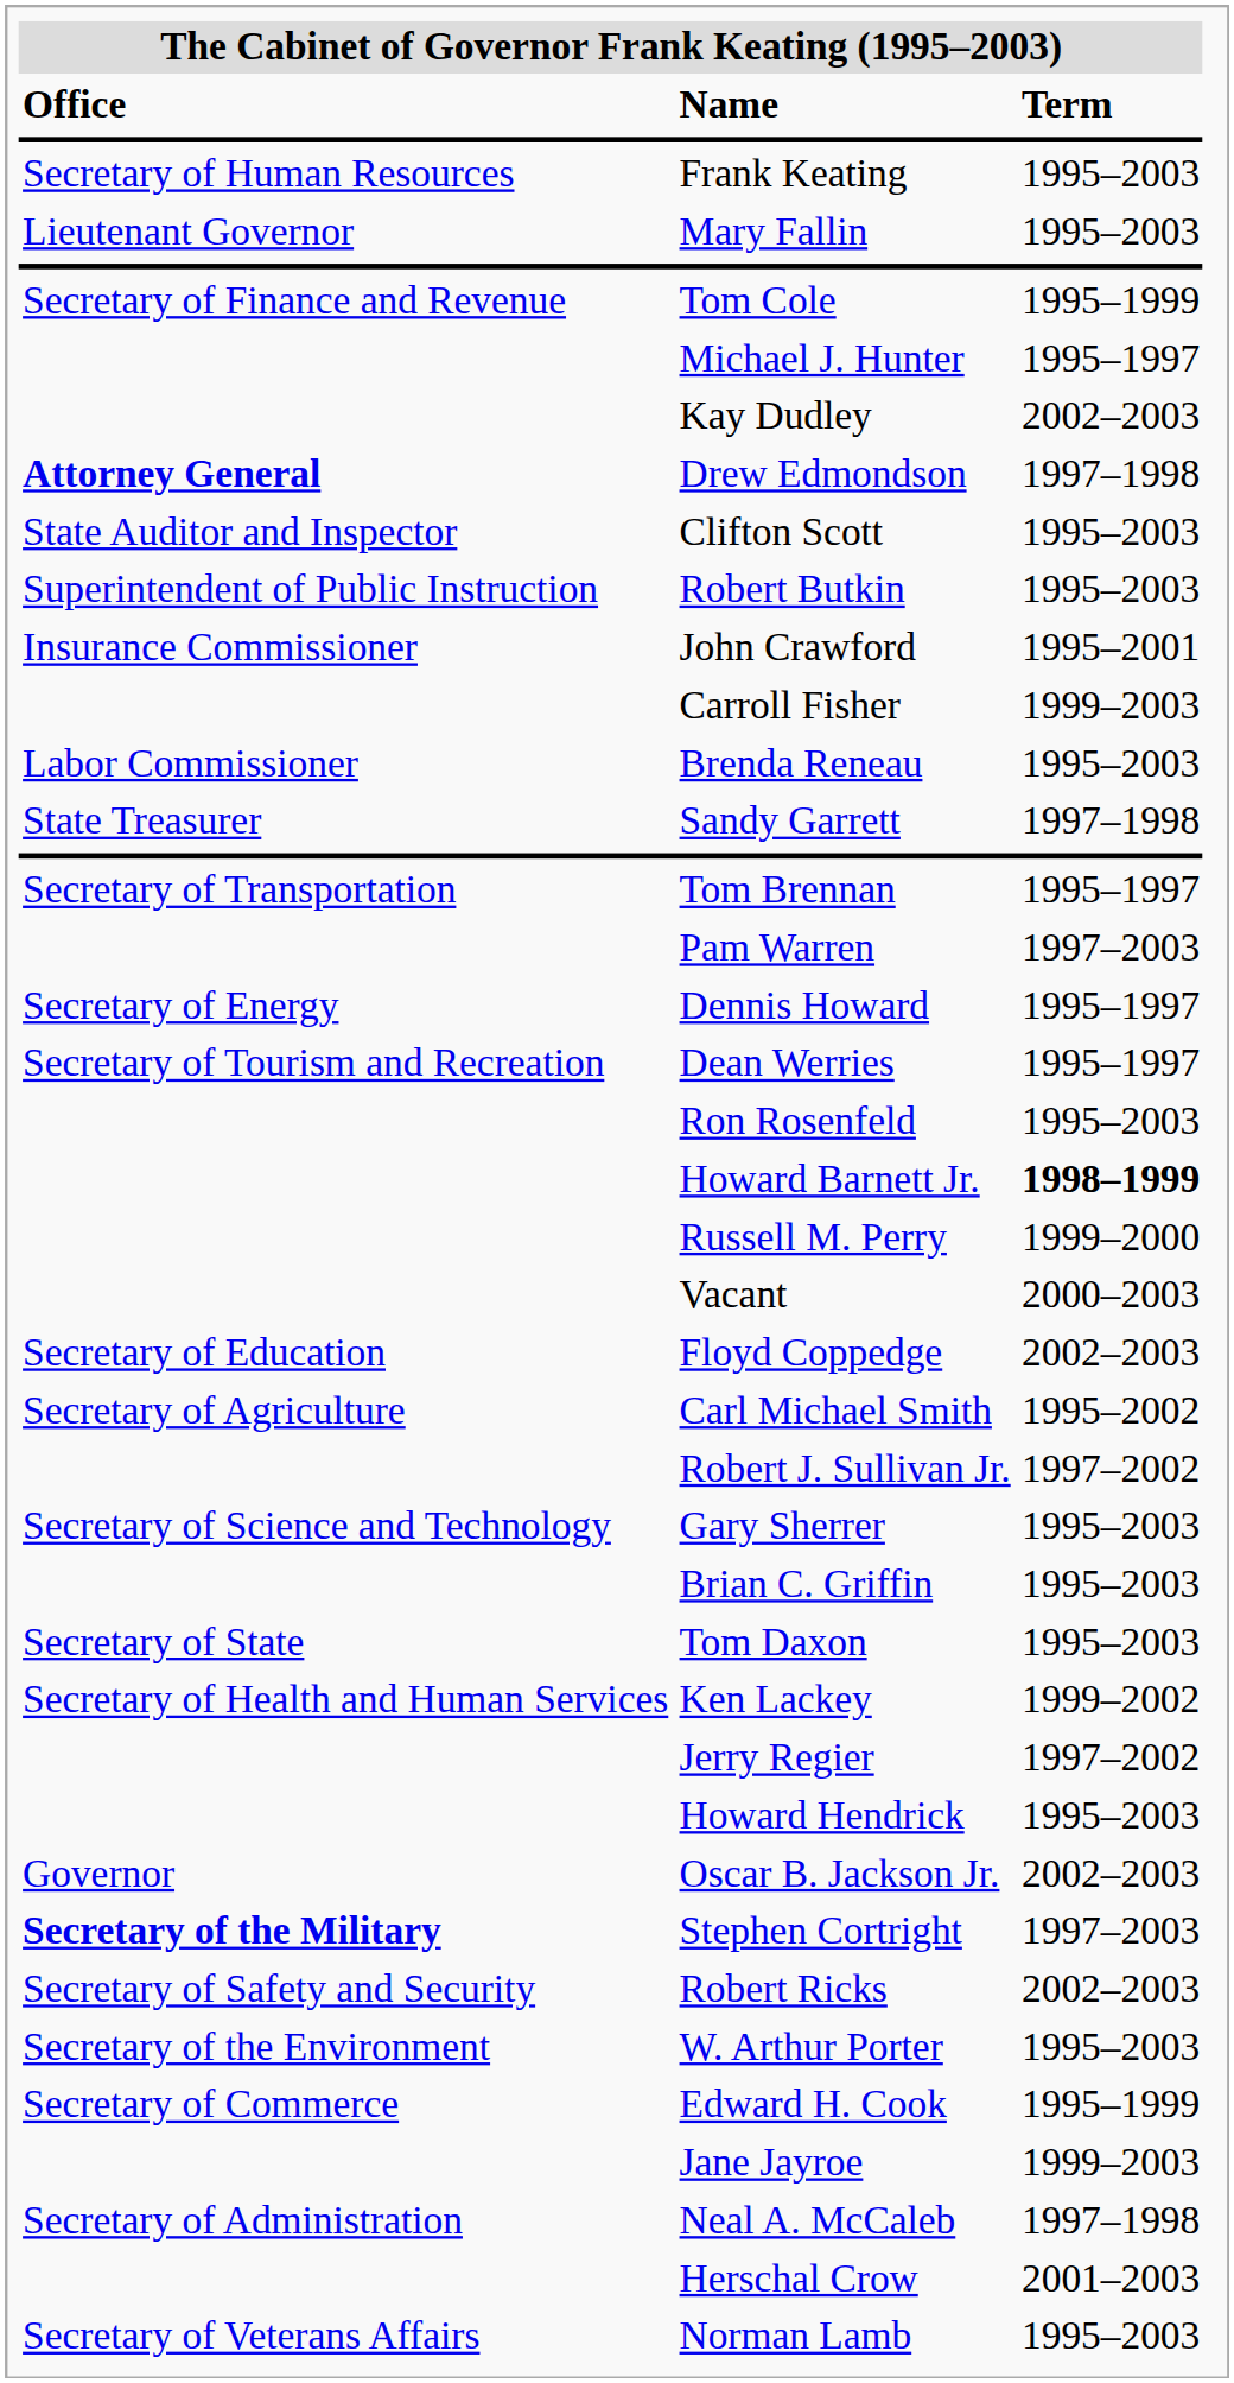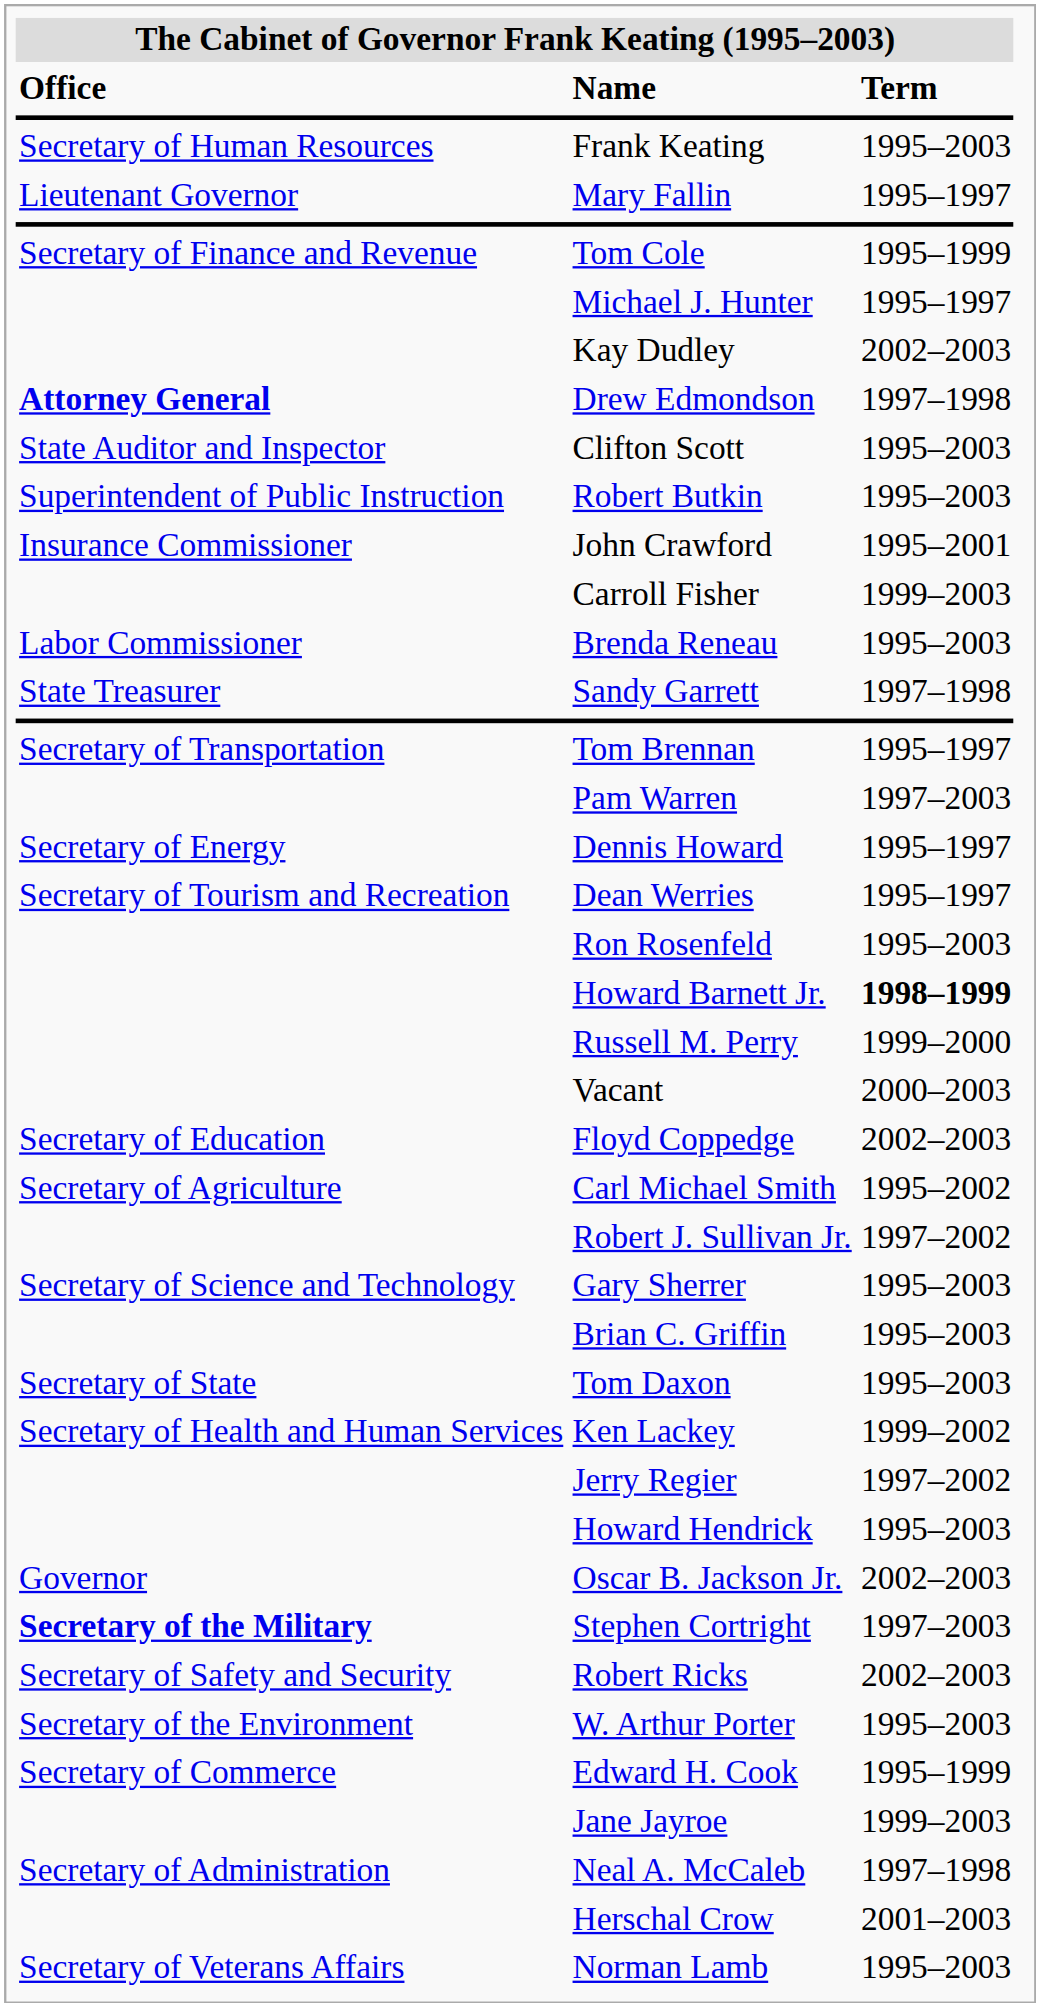 <table class="infobox" style="font-size:90%; width:auto; text-align:left; white-space:nowrap; clear:left;">
 <tr>
 <th style="background:#DCDCDC; text-align:center;" colspan="3">The Cabinet of Governor Frank Keating (1995–2003)</th>
 </tr>
 <tr>
 <th>Office</th>
 <th>Name</th>
 <th>Term</th>
 </tr>
 <tr>
 <th style="background:#000;" colspan="3"></th>
 </tr>
 <tr>
 <td><a href='#'>Secretary of Human Resources</a></td>
 <td>Frank Keating</td>
 <td>1995–2003</td>
 </tr>
 <tr>
 <td><a href='#'>Lieutenant Governor</a></td>
 <td><a href='#'>Mary Fallin</a></td>
-<td>1995–2003</td>
+<td>1995–1997</td>
 </tr>
 <tr>
 <th style="background:#000;" colspan="3"></th>
 </tr>
 <tr>
 <td><a href='#'>Secretary of Finance and Revenue</a></td>
 <td><a href='#'>Tom Cole</a></td>
 <td>1995–1999</td>
 </tr>
 <tr>
 <td></td>
 <td><a href='#'>Michael J. Hunter</a></td>
 <td>1995–1997</td>
 </tr>
 <tr>
 <td></td>
 <td>Kay Dudley</td>
 <td>2002–2003</td>
 </tr>
 <tr>
 <td><strong><a href='#'>Attorney General</a></strong></td>
 <td><a href='#'>Drew Edmondson</a></td>
 <td>1997–1998</td>
 </tr>
 <tr>
 <td><a href='#'>State Auditor and Inspector</a></td>
 <td>Clifton Scott</td>
 <td>1995–2003</td>
 </tr>
 <tr>
 <td><a href='#'>Superintendent of Public Instruction</a></td>
 <td><a href='#'>Robert Butkin</a></td>
 <td>1995–2003</td>
 </tr>
 <tr>
 <td><a href='#'>Insurance Commissioner</a></td>
 <td>John Crawford</td>
 <td>1995–2001</td>
 </tr>
 <tr>
 <td></td>
 <td>Carroll Fisher</td>
 <td>1999–2003</td>
 </tr>
 <tr>
 <td><a href='#'>Labor Commissioner</a></td>
 <td><a href='#'>Brenda Reneau</a></td>
 <td>1995–2003</td>
 </tr>
 <tr>
 <td><a href='#'>State Treasurer</a></td>
 <td><a href='#'>Sandy Garrett</a></td>
 <td>1997–1998</td>
 </tr>
 <tr>
 <th style="background:#000;" colspan="3"></th>
 </tr>
 <tr>
 <td><a href='#'>Secretary of Transportation</a></td>
 <td><a href='#'>Tom Brennan</a></td>
 <td>1995–1997</td>
 </tr>
 <tr>
 <td></td>
 <td><a href='#'>Pam Warren</a></td>
 <td>1997–2003</td>
 </tr>
 <tr>
 <td><a href='#'>Secretary of Energy</a></td>
 <td><a href='#'>Dennis Howard</a></td>
 <td>1995–1997</td>
 </tr>
 <tr>
 <td><a href='#'>Secretary of Tourism and Recreation</a></td>
 <td><a href='#'>Dean Werries</a></td>
 <td>1995–1997</td>
 </tr>
 <tr>
 <td></td>
 <td><a href='#'>Ron Rosenfeld</a></td>
 <td>1995–2003</td>
 </tr>
 <tr>
 <td></td>
 <td><a href='#'>Howard Barnett Jr.</a></td>
 <td><strong>1998–1999</strong></td>
 <td></td>
 </tr>
 <tr>
 <td></td>
 <td><a href='#'>Russell M. Perry</a></td>
 <td>1999–2000</td>
 </tr>
 <tr>
 <td></td>
 <td>Vacant</td>
 <td>2000–2003</td>
 </tr>
 <tr>
 <td><a href='#'>Secretary of Education</a></td>
 <td><a href='#'>Floyd Coppedge</a></td>
 <td>2002–2003</td>
 <td></td>
 </tr>
 <tr>
 <td><a href='#'>Secretary of Agriculture</a></td>
 <td><a href='#'>Carl Michael Smith</a></td>
 <td>1995–2002</td>
 </tr>
 <tr>
 <td></td>
 <td><a href='#'>Robert J. Sullivan Jr.</a></td>
 <td>1997–2002</td>
 </tr>
 <tr>
 <td><a href='#'>Secretary of Science and Technology</a></td>
 <td><a href='#'>Gary Sherrer</a></td>
 <td>1995–2003</td>
 </tr>
 <tr>
 <td></td>
 <td><a href='#'>Brian C. Griffin</a></td>
 <td>1995–2003</td>
 </tr>
 <tr>
 <td><a href='#'>Secretary of State</a></td>
 <td><a href='#'>Tom Daxon</a></td>
 <td>1995–2003</td>
 </tr>
 <tr>
 <td><a href='#'>Secretary of Health and Human Services</a></td>
 <td><a href='#'>Ken Lackey</a></td>
 <td>1999–2002</td>
 </tr>
 <tr>
 <td></td>
 <td><a href='#'>Jerry Regier</a></td>
 <td>1997–2002</td>
 </tr>
 <tr>
 <td></td>
 <td><a href='#'>Howard Hendrick</a></td>
 <td>1995–2003</td>
 </tr>
 <tr>
 <td><a href='#'>Governor</a></td>
 <td><a href='#'>Oscar B. Jackson Jr.</a></td>
 <td>2002–2003</td>
 </tr>
 <tr>
 <td><strong><a href='#'>Secretary of the Military</a></strong></td>
 <td><a href='#'>Stephen Cortright</a></td>
 <td>1997–2003</td>
 </tr>
 <tr>
 <td><a href='#'>Secretary of Safety and Security</a></td>
 <td><a href='#'>Robert Ricks</a></td>
 <td>2002–2003</td>
 </tr>
 <tr>
 <td><a href='#'>Secretary of the Environment</a></td>
 <td><a href='#'>W. Arthur Porter</a></td>
 <td>1995–2003</td>
 </tr>
 <tr>
 <td><a href='#'>Secretary of Commerce</a></td>
 <td><a href='#'>Edward H. Cook</a></td>
 <td>1995–1999</td>
 <td></td>
 </tr>
 <tr>
 <td></td>
 <td><a href='#'>Jane Jayroe</a></td>
 <td>1999–2003</td>
 </tr>
 <tr>
 <td><a href='#'>Secretary of Administration</a></td>
 <td><a href='#'>Neal A. McCaleb</a></td>
 <td>1997–1998</td>
 </tr>
 <tr>
 <td></td>
 <td><a href='#'>Herschal Crow</a></td>
 <td>2001–2003</td>
 </tr>
 <tr>
 <td><a href='#'>Secretary of Veterans Affairs</a></td>
 <td><a href='#'>Norman Lamb</a></td>
 <td>1995–2003</td>
 </tr>
 </table>
